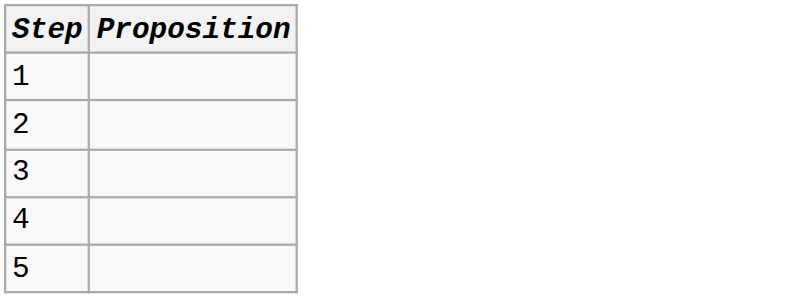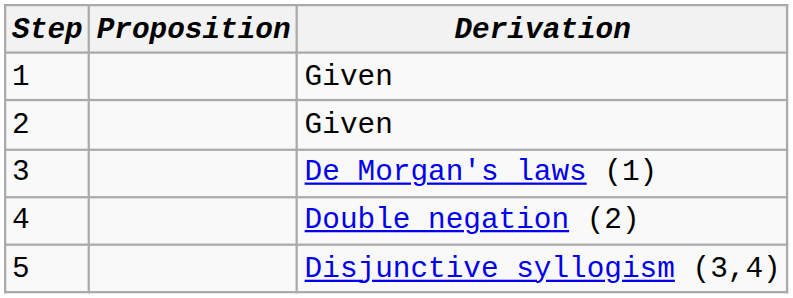 <table class="wikitable">
 <tr>
 <th><em>Step</em></th>
 <th><em>Proposition</em></th>
+<th><em>Derivation</em></th>
 </tr>
 <tr>
 <td>1</td>
 <td></td>
+<td>Given</td>
 </tr>
 <tr>
 <td>2</td>
 <td></td>
+<td>Given</td>
 </tr>
 <tr>
 <td>3</td>
 <td></td>
+<td><a href='#'>De Morgan's laws</a> (1)</td>
 </tr>
 <tr>
 <td>4</td>
 <td></td>
+<td><a href='#'>Double negation</a> (2)</td>
 </tr>
 <tr>
 <td>5</td>
 <td></td>
+<td><a href='#'>Disjunctive syllogism</a> (3,4)</td>
 </tr>
 </table>
